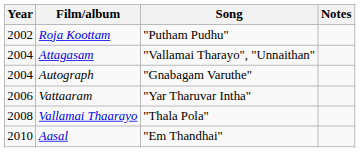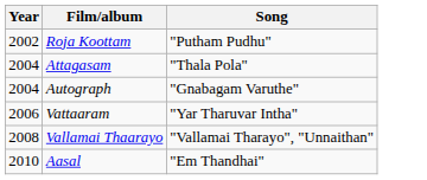 <table class="wikitable">
 <tr>
 <th>Year</th>
 <th>Film/album</th>
 <th>Song</th>
-<th>Notes</th>
 </tr>
 <tr>
 <td>2002</td>
 <td><em><a href='#'>Roja Koottam</a></em></td>
 <td>"Putham Pudhu"</td>
-<td></td>
 </tr>
 <tr>
 <td>2004</td>
 <td><em><a href='#'>Attagasam</a></em></td>
-<td>"Vallamai Tharayo", "Unnaithan"</td>
-<td></td>
+<td>"Thala Pola"</td>
 </tr>
 <tr>
 <td>2004</td>
 <td><em>Autograph</em></td>
 <td>"Gnabagam Varuthe"</td>
-<td></td>
 </tr>
 <tr>
 <td>2006</td>
 <td><em>Vattaaram</em></td>
 <td>"Yar Tharuvar Intha"</td>
-<td></td>
 </tr>
 <tr>
 <td>2008</td>
 <td><em><a href='#'>Vallamai Thaarayo</a></em></td>
-<td>"Thala Pola"</td>
-<td></td>
+<td>"Vallamai Tharayo", "Unnaithan"</td>
 </tr>
 <tr>
 <td>2010</td>
 <td><em><a href='#'>Aasal</a></em></td>
 <td>"Em Thandhai"</td>
-<td></td>
 </tr>
 </table>
